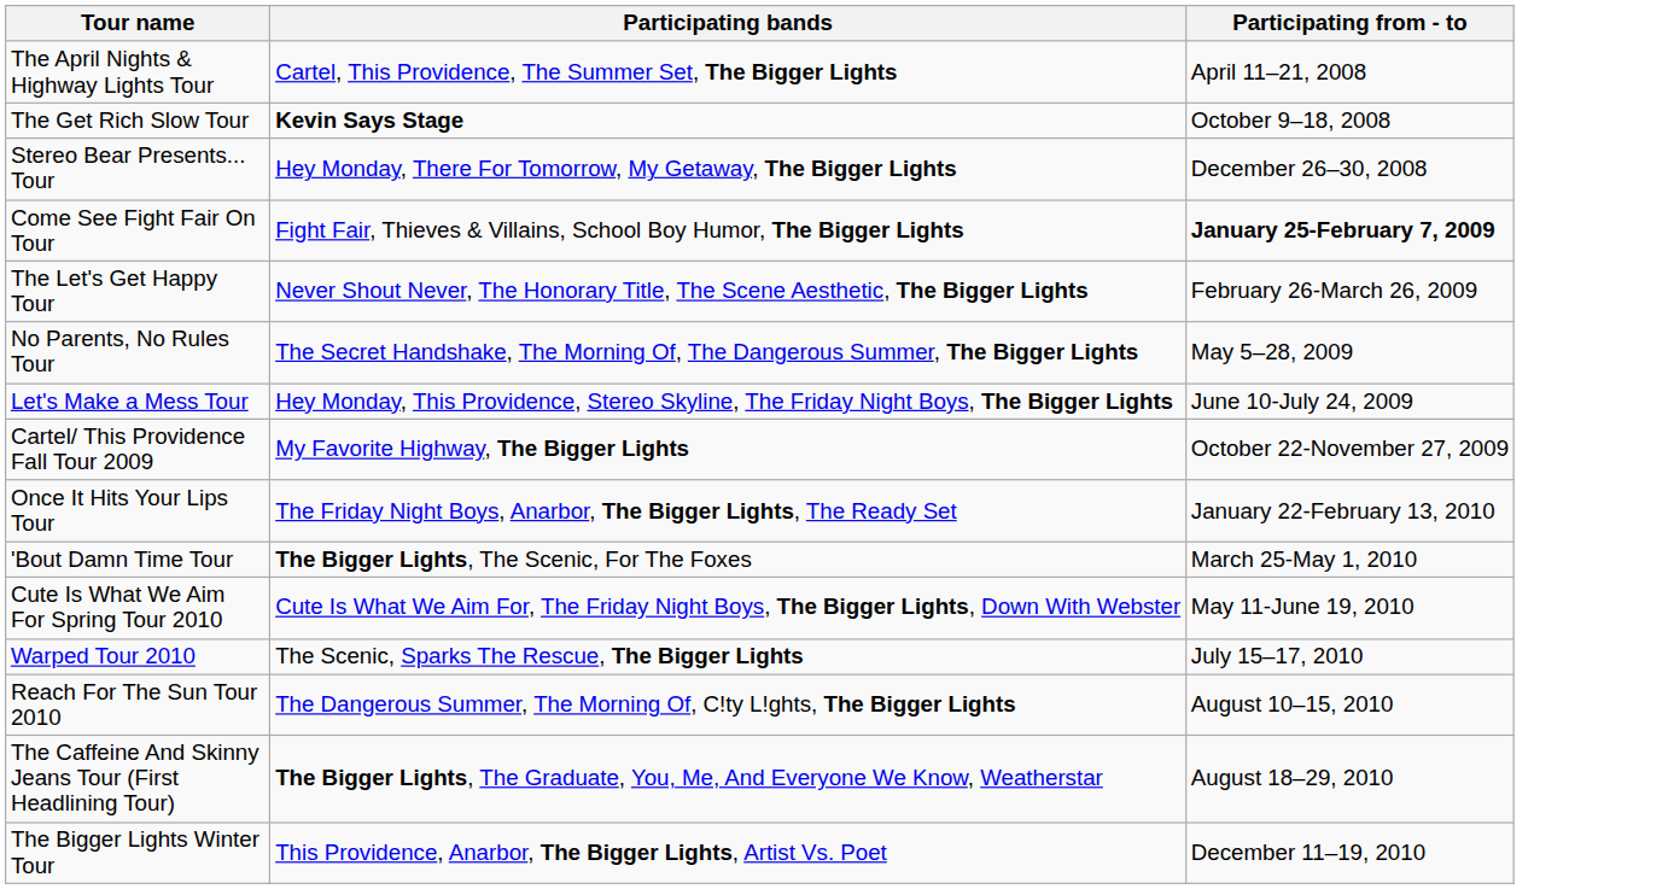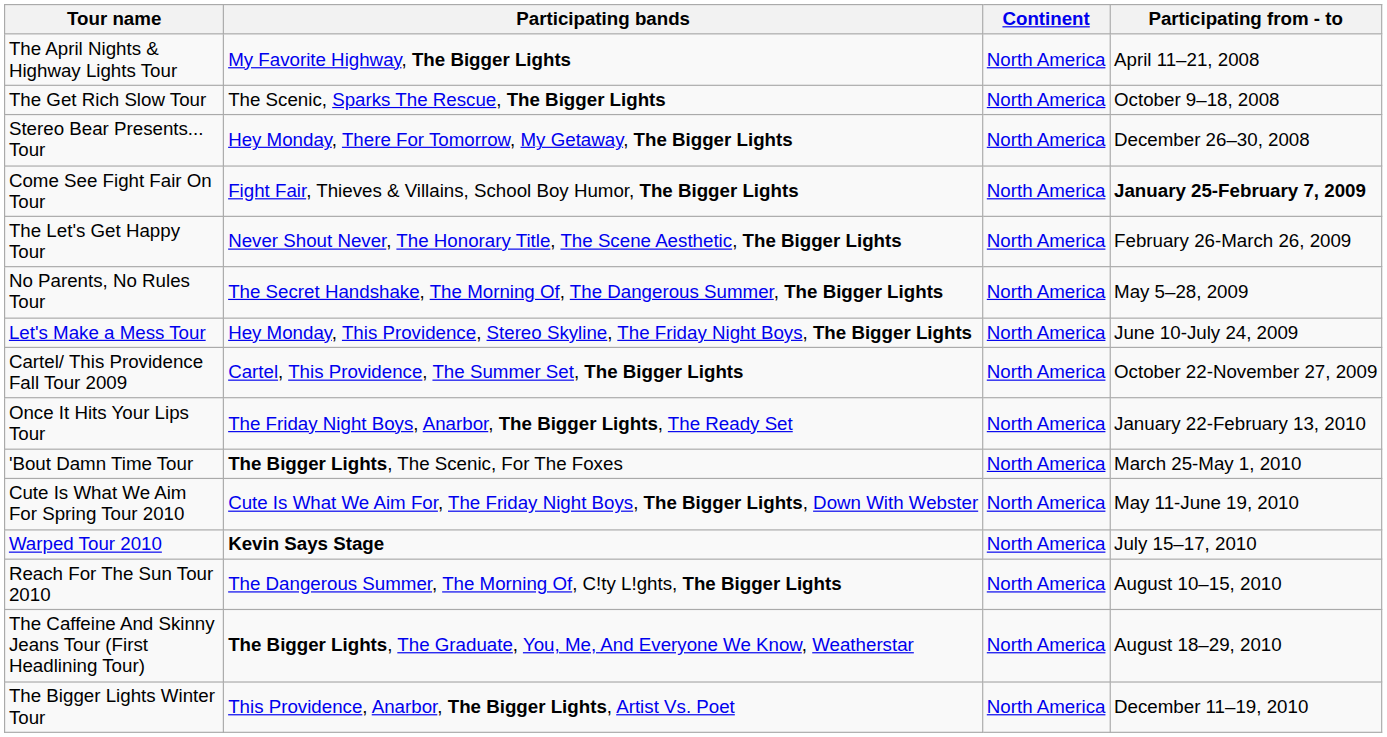 <table class="wikitable unsortable">
 <tr>
 <th width="180">Tour name</th>
 <th>Participating bands</th>
+<th><a href='#'>Continent</a></th>
 <th>Participating from - to</th>
 </tr>
 <tr>
 <td>The April Nights & Highway Lights Tour</td>
-<td><a href='#'>Cartel</a>, <a href='#'>This Providence</a>, <a href='#'>The Summer Set</a>, <strong>The Bigger Lights</strong></td>
+<td><a href='#'>My Favorite Highway</a>, <strong>The Bigger Lights</strong></td>
+<td> <a href='#'>North America</a></td>
 <td>April 11–21, 2008</td>
 </tr>
 <tr>
 <td>The Get Rich Slow Tour</td>
-<td><strong>Kevin Says Stage</strong></td>
+<td>The Scenic, <a href='#'>Sparks The Rescue</a>, <strong>The Bigger Lights</strong></td>
+<td> <a href='#'>North America</a></td>
 <td>October 9–18, 2008</td>
 </tr>
 <tr>
 <td>Stereo Bear Presents... Tour</td>
 <td><a href='#'>Hey Monday</a>, <a href='#'>There For Tomorrow</a>, <a href='#'>My Getaway</a>, <strong>The Bigger Lights</strong></td>
+<td> <a href='#'>North America</a></td>
 <td>December 26–30, 2008</td>
 </tr>
 <tr>
 <td>Come See Fight Fair On Tour</td>
 <td><a href='#'>Fight Fair</a>, Thieves & Villains, School Boy Humor, <strong>The Bigger Lights</strong></td>
+<td> <a href='#'>North America</a></td>
 <td><strong>January 25-February 7, 2009</strong></td>
 </tr>
 <tr>
 <td>The Let's Get Happy Tour</td>
 <td><a href='#'>Never Shout Never</a>, <a href='#'>The Honorary Title</a>, <a href='#'>The Scene Aesthetic</a>, <strong>The Bigger Lights</strong></td>
+<td> <a href='#'>North America</a></td>
 <td>February 26-March 26, 2009</td>
 </tr>
 <tr>
 <td>No Parents, No Rules Tour</td>
 <td><a href='#'>The Secret Handshake</a>, <a href='#'>The Morning Of</a>, <a href='#'>The Dangerous Summer</a>, <strong>The Bigger Lights</strong></td>
+<td> <a href='#'>North America</a></td>
 <td>May 5–28, 2009</td>
 </tr>
 <tr>
 <td><a href='#'>Let's Make a Mess Tour</a></td>
 <td><a href='#'>Hey Monday</a>, <a href='#'>This Providence</a>, <a href='#'>Stereo Skyline</a>, <a href='#'>The Friday Night Boys</a>, <strong>The Bigger Lights</strong></td>
+<td> <a href='#'>North America</a></td>
 <td>June 10-July 24, 2009</td>
 </tr>
 <tr>
 <td>Cartel/ This Providence Fall Tour 2009</td>
-<td><a href='#'>My Favorite Highway</a>, <strong>The Bigger Lights</strong></td>
+<td><a href='#'>Cartel</a>, <a href='#'>This Providence</a>, <a href='#'>The Summer Set</a>, <strong>The Bigger Lights</strong></td>
+<td> <a href='#'>North America</a></td>
 <td>October 22-November 27, 2009</td>
 </tr>
 <tr>
 <td>Once It Hits Your Lips Tour</td>
 <td><a href='#'>The Friday Night Boys</a>, <a href='#'>Anarbor</a>, <strong>The Bigger Lights</strong>, <a href='#'>The Ready Set</a></td>
+<td> <a href='#'>North America</a></td>
 <td>January 22-February 13, 2010</td>
 </tr>
 <tr>
 <td>'Bout Damn Time Tour</td>
 <td><strong>The Bigger Lights</strong>, The Scenic, For The Foxes</td>
+<td> <a href='#'>North America</a></td>
 <td>March 25-May 1, 2010</td>
 </tr>
 <tr>
 <td>Cute Is What We Aim For Spring Tour 2010</td>
 <td><a href='#'>Cute Is What We Aim For</a>, <a href='#'>The Friday Night Boys</a>, <strong>The Bigger Lights</strong>, <a href='#'>Down With Webster</a></td>
+<td> <a href='#'>North America</a></td>
 <td>May 11-June 19, 2010</td>
 </tr>
 <tr>
 <td><a href='#'>Warped Tour 2010</a></td>
-<td>The Scenic, <a href='#'>Sparks The Rescue</a>, <strong>The Bigger Lights</strong></td>
+<td><strong>Kevin Says Stage</strong></td>
+<td> <a href='#'>North America</a></td>
 <td>July 15–17, 2010</td>
 </tr>
 <tr>
 <td>Reach For The Sun Tour 2010</td>
 <td><a href='#'>The Dangerous Summer</a>, <a href='#'>The Morning Of</a>, C!ty L!ghts, <strong>The Bigger Lights</strong></td>
+<td> <a href='#'>North America</a></td>
 <td>August 10–15, 2010</td>
 </tr>
 <tr>
 <td>The Caffeine And Skinny Jeans Tour (First Headlining Tour)</td>
 <td><strong>The Bigger Lights</strong>, <a href='#'>The Graduate</a>, <a href='#'>You, Me, And Everyone We Know</a>, <a href='#'>Weatherstar</a></td>
+<td> <a href='#'>North America</a></td>
 <td>August 18–29, 2010</td>
 </tr>
 <tr>
 <td>The Bigger Lights Winter Tour</td>
 <td><a href='#'>This Providence</a>, <a href='#'>Anarbor</a>, <strong>The Bigger Lights</strong>, <a href='#'>Artist Vs. Poet</a></td>
+<td> <a href='#'>North America</a></td>
 <td>December 11–19, 2010</td>
 </tr>
 </table>
